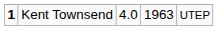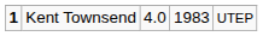 <table class="wikitable">
 <tr>
 </tr>
 <tr>
 <td><strong>1</strong></td>
 <td>Kent Townsend</td>
 <td>4.0</td>
-<td>1963</td>
+<td>1983</td>
 <td style="font-size:85%;">UTEP</td>
 </tr>
 </table>
